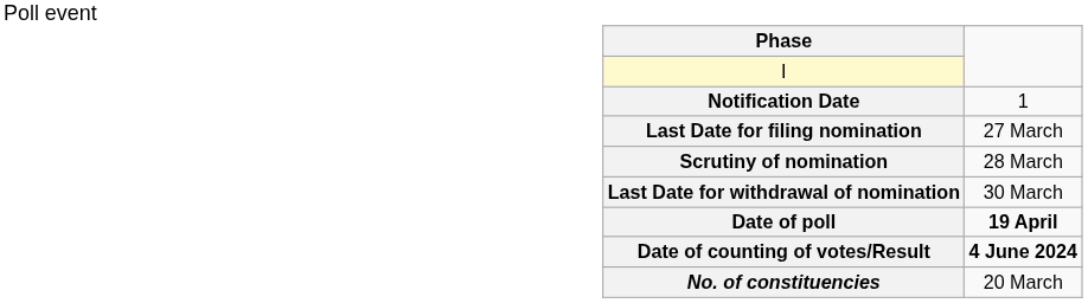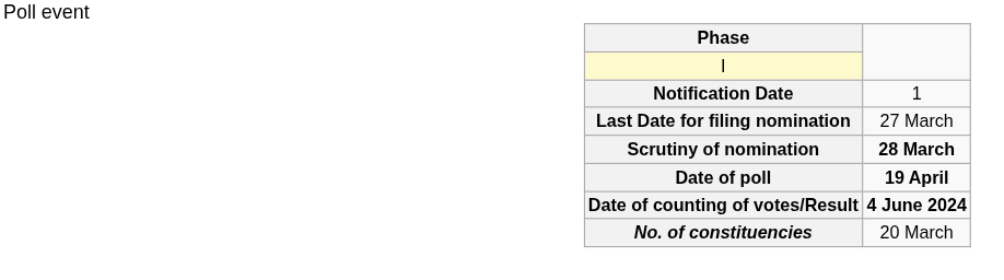 <table class="wikitable"style="text-align:center;margin:auto;font-size:90%;>
 <tr>
 <th rowspan="2">Poll event</th>
 <th>Phase</th>
 </tr>
 <tr>
 <td bgcolor="#FFFACD">I</td>
 </tr>
 <tr>
 <th>Notification Date</th>
 <td>1</td>
 </tr>
 <tr>
 <th>Last Date for filing nomination</th>
 <td>27 March</td>
 </tr>
 <tr>
 <th>Scrutiny of nomination</th>
-<td>28 March</td>
-</tr>
-<tr>
-<th>Last Date for withdrawal of nomination</th>
-<td>30 March</td>
+<td><strong>28 March</strong></td>
 </tr>
 <tr>
 <th>Date of poll</th>
 <td><strong>19 April</strong></td>
 </tr>
 <tr>
 <th>Date of counting of votes/Result</th>
 <td><strong>4 June 2024</strong></td>
 </tr>
 <tr>
 <th><strong><em>No. of constituencies</em></strong></th>
 <td>20 March</td>
 </tr>
 </table>
